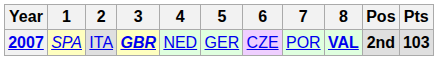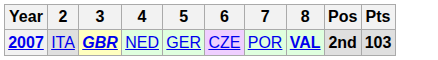 <table class="wikitable" style="text-align:center;">
 <tr>
 <th>Year</th>
-<th>1</th>
 <th>2</th>
 <th>3</th>
 <th>4</th>
 <th>5</th>
 <th>6</th>
 <th>7</th>
 <th>8</th>
 <th>Pos</th>
 <th>Pts</th>
 </tr>
 <tr>
 <th><a href='#'>2007</a></th>
-<td style="background:#ffffbf;"><em><a href='#'>SPA</a></em><br></td>
 <td style="background:#dfdfdf;"><a href='#'>ITA</a><br></td>
 <td style="background:#ffffbf;"><strong><em><a href='#'>GBR</a></em></strong><br></td>
 <td style="background:#dfffdf;"><a href='#'>NED</a><br></td>
 <td style="background:#dfffdf;"><a href='#'>GER</a><br></td>
 <td style="background:#efcfff;"><a href='#'>CZE</a><br></td>
 <td style="background:#dfffdf;"><a href='#'>POR</a><br></td>
 <td style="background:#dfffdf;"><strong><a href='#'>VAL</a><br></strong></td>
 <th style="background:#dfdfdf;">2nd</th>
 <th style="background:#dfdfdf;">103</th>
 </tr>
 </table>
